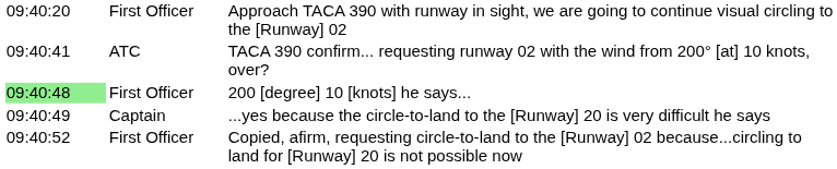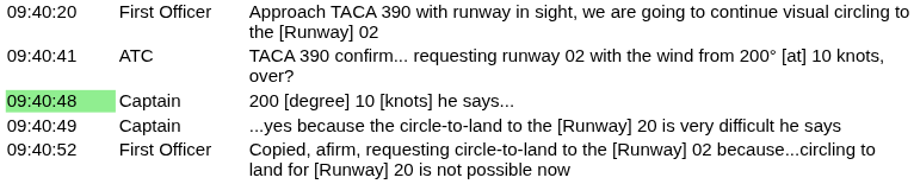 <table align="center" style="border:none;" cellpadding="1">
 <tr>
 <th style="width:6.0em;"></th>
 <th style="width:7.0em;"></th>
 <th style="width:37.0em;"></th>
 </tr>
 <tr style="vertical-align:top;">
 <td>09:40:20</td>
 <td>First Officer</td>
 <td>Approach TACA 390 with runway in sight, we are going to continue visual circling to the [Runway] 02</td>
 </tr>
 <tr style="vertical-align:top;">
 <td>09:40:41</td>
 <td>ATC</td>
 <td>TACA 390 confirm... requesting runway 02 with the wind from 200° [at] 10 knots, over?</td>
 </tr>
 <tr style="vertical-align:top;">
 <td style="background: lightgreen;">09:40:48</td>
-<td>First Officer</td>
+<td>Captain</td>
 <td>200 [degree] 10 [knots] he says...</td>
 </tr>
 <tr style="vertical-align:top;">
 <td>09:40:49</td>
 <td>Captain</td>
 <td>...yes because the circle-to-land to the [Runway] 20 is very difficult he says</td>
 </tr>
 <tr style="vertical-align:top;">
 <td>09:40:52</td>
 <td>First Officer</td>
 <td>Copied, afirm, requesting circle-to-land to the [Runway] 02 because...circling to land for [Runway] 20 is not possible now</td>
 </tr>
 </table>
